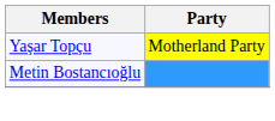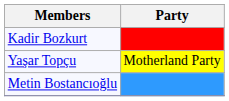 <table class=wikitable style="border:1px solid #8888aa; background-color:#f7f8ff; padding:0px; font-size:90%;">
 <tr>
 <th>Members</th>
 <th>Party</th>
+</tr>
+<tr>
+<td><a href='#'>Kadir Bozkurt</a></td>
+<td style="background: #ff0000"></td>
 </tr>
 <tr>
 <td><a href='#'>Yaşar Topçu</a></td>
 <td style="background: #ffff00">Motherland Party</td>
 </tr>
 <tr>
 <td><a href='#'>Metin Bostancıoğlu</a></td>
 <td style="background: #2E9AFE"></td>
 </tr>
 <tr>
 </tr>
 </table>
